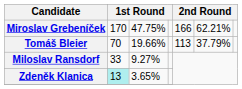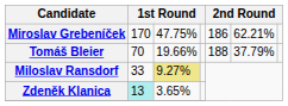 <table class="wikitable">
 <tr>
 <th>Candidate</th>
 <th colspan=3>1st Round</th>
 <th colspan=3>2nd Round</th>
 </tr>
 <tr>
 <th><a href='#'>Miroslav Grebeníček</a></th>
 <td>170</td>
 <td>47.75%</td>
 <td></td>
-<td>166</td>
+<td>186</td>
 <td>62.21%</td>
 <td></td>
 </tr>
 <tr>
 <th><a href='#'>Tomáš Bleier</a></th>
 <td>70</td>
 <td>19.66%</td>
 <td></td>
-<td>113</td>
+<td>188</td>
 <td>37.79%</td>
 <td></td>
 </tr>
 <tr>
 <th><a href='#'>Miloslav Ransdorf</a></th>
 <td>33</td>
-<td>9.27%</td>
+<td style="background: khaki;">9.27%</td>
 <td></td>
 <td colspan=3 rowspan=3></td>
 </tr>
 <tr>
 <th><a href='#'>Zdeněk Klanica</a></th>
 <td style="background: paleturquoise;">13</td>
 <td>3.65%</td>
 <td></td>
 </tr>
 <tr>
 </tr>
 </table>
